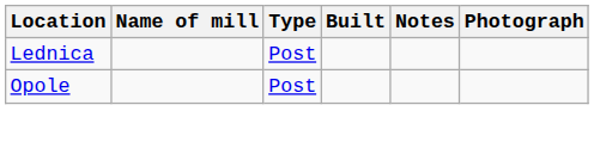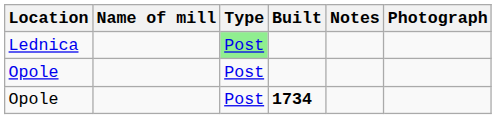 <table class="wikitable">
 <tr>
 <th>Location</th>
 <th>Name of mill</th>
 <th>Type</th>
 <th>Built</th>
 <th>Notes</th>
 <th>Photograph</th>
 </tr>
 <tr>
 <td><a href='#'>Lednica</a></td>
 <td></td>
-<td><a href='#'>Post</a></td>
+<td style="background: lightgreen;"><a href='#'>Post</a></td>
 <td></td>
 <td></td>
 <td></td>
 </tr>
 <tr>
 <td><a href='#'>Opole</a></td>
 <td></td>
 <td><a href='#'>Post</a></td>
 <td></td>
 <td></td>
 <td></td>
 </tr>
+<tr>
+<td>Opole</td>
+<td></td>
+<td><a href='#'>Post</a></td>
+<td><strong>1734</strong></td>
+<td></td>
+<td></td>
+</tr>
 </table>
